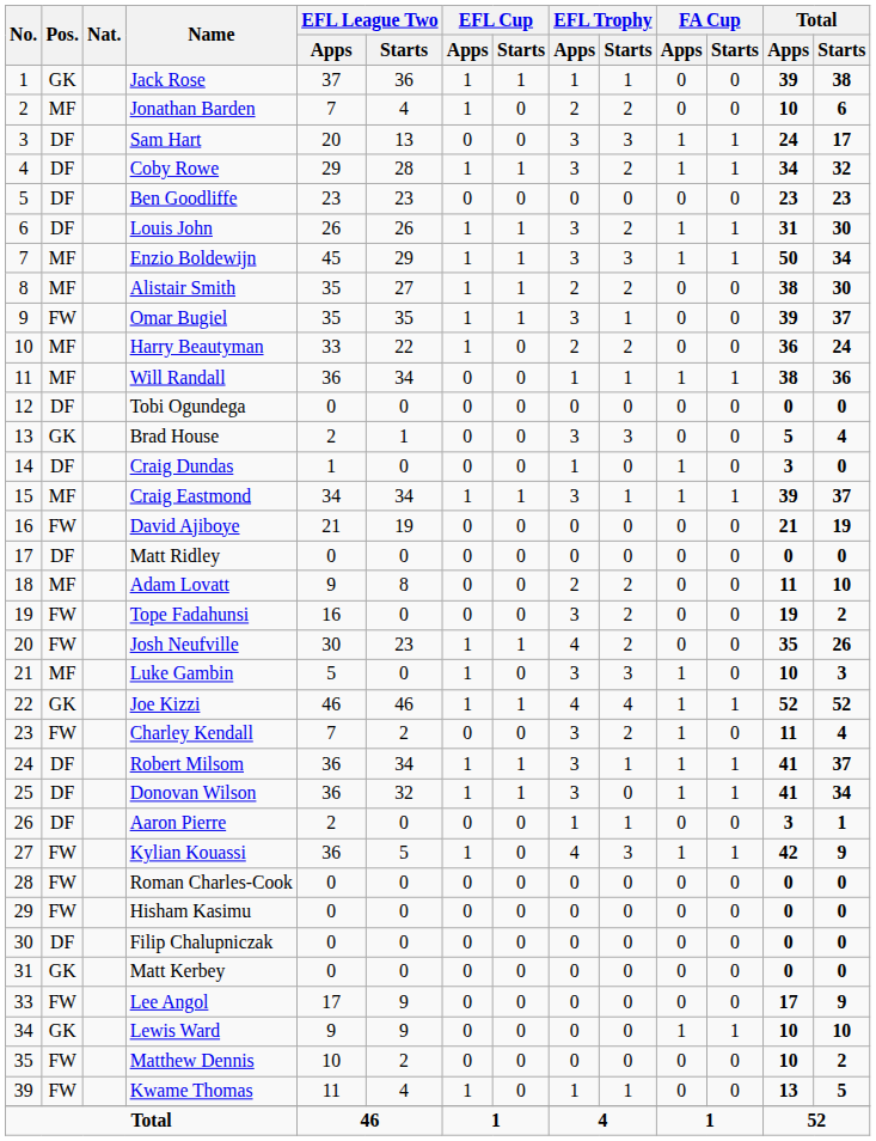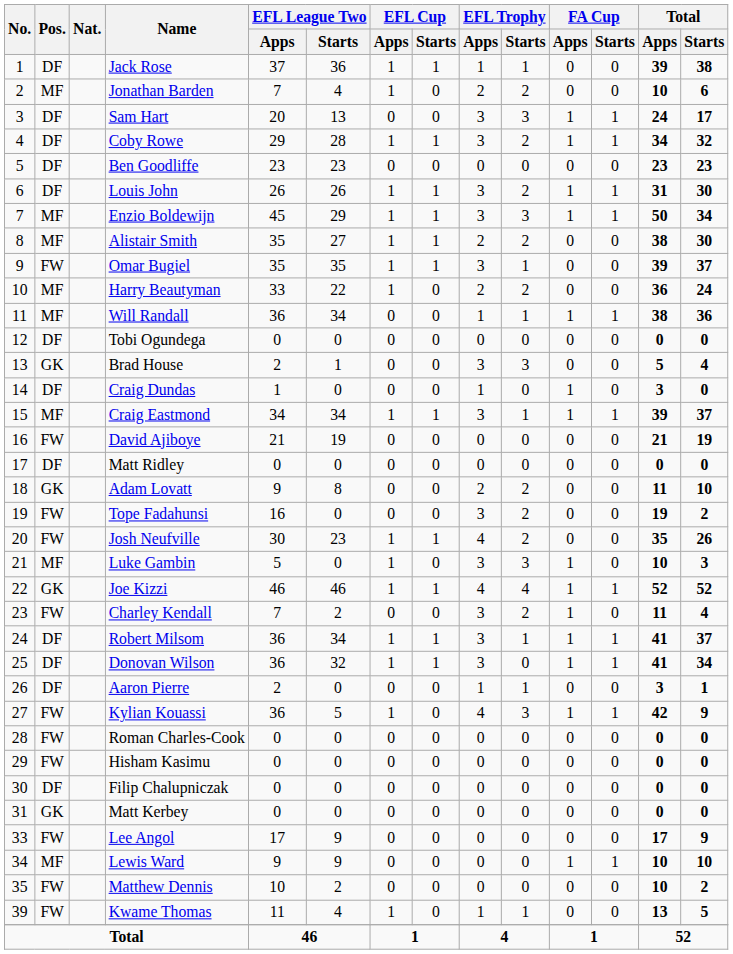 <table class="wikitable sortable" style="text-align:center">
 <tr>
 <th rowspan="2">No.</th>
 <th rowspan="2">Pos.</th>
 <th rowspan="2">Nat.</th>
 <th rowspan="2">Name</th>
 <th colspan="2"><a href='#'>EFL League Two</a></th>
 <th colspan="2"><a href='#'>EFL Cup</a></th>
 <th colspan="2"><a href='#'>EFL Trophy</a></th>
 <th colspan="2"><a href='#'>FA Cup</a></th>
 <th colspan="2">Total</th>
 </tr>
 <tr>
 <th>Apps</th>
 <th>Starts</th>
 <th>Apps</th>
 <th>Starts</th>
 <th>Apps</th>
 <th>Starts</th>
 <th>Apps</th>
 <th>Starts</th>
 <th>Apps</th>
 <th>Starts</th>
 </tr>
 <tr>
 <td>1</td>
-<td>GK</td>
+<td>DF</td>
 <td></td>
 <td align=left><a href='#'>Jack Rose</a></td>
 <td>37</td>
 <td>36</td>
 <td>1</td>
 <td>1</td>
 <td>1</td>
 <td>1</td>
 <td>0</td>
 <td>0</td>
 <td><strong>39</strong></td>
 <td><strong>38</strong></td>
 </tr>
 <tr>
 <td>2</td>
 <td>MF</td>
 <td></td>
 <td align=left><a href='#'>Jonathan Barden</a></td>
 <td>7</td>
 <td>4</td>
 <td>1</td>
 <td>0</td>
 <td>2</td>
 <td>2</td>
 <td>0</td>
 <td>0</td>
 <td><strong>10</strong></td>
 <td><strong>6</strong></td>
 </tr>
 <tr>
 <td>3</td>
 <td>DF</td>
 <td></td>
 <td align=left><a href='#'>Sam Hart</a></td>
 <td>20</td>
 <td>13</td>
 <td>0</td>
 <td>0</td>
 <td>3</td>
 <td>3</td>
 <td>1</td>
 <td>1</td>
 <td><strong>24</strong></td>
 <td><strong>17</strong></td>
 </tr>
 <tr>
 <td>4</td>
 <td>DF</td>
 <td></td>
 <td align=left><a href='#'>Coby Rowe</a></td>
 <td>29</td>
 <td>28</td>
 <td>1</td>
 <td>1</td>
 <td>3</td>
 <td>2</td>
 <td>1</td>
 <td>1</td>
 <td><strong>34</strong></td>
 <td><strong>32</strong></td>
 </tr>
 <tr>
 <td>5</td>
 <td>DF</td>
 <td></td>
 <td align=left><a href='#'>Ben Goodliffe</a></td>
 <td>23</td>
 <td>23</td>
 <td>0</td>
 <td>0</td>
 <td>0</td>
 <td>0</td>
 <td>0</td>
 <td>0</td>
 <td><strong>23</strong></td>
 <td><strong>23</strong></td>
 </tr>
 <tr>
 <td>6</td>
 <td>DF</td>
 <td></td>
 <td align=left><a href='#'>Louis John</a></td>
 <td>26</td>
 <td>26</td>
 <td>1</td>
 <td>1</td>
 <td>3</td>
 <td>2</td>
 <td>1</td>
 <td>1</td>
 <td><strong>31</strong></td>
 <td><strong>30</strong></td>
 </tr>
 <tr>
 <td>7</td>
 <td>MF</td>
 <td></td>
 <td align=left><a href='#'>Enzio Boldewijn</a></td>
 <td>45</td>
 <td>29</td>
 <td>1</td>
 <td>1</td>
 <td>3</td>
 <td>3</td>
 <td>1</td>
 <td>1</td>
 <td><strong>50</strong></td>
 <td><strong>34</strong></td>
 </tr>
 <tr>
 <td>8</td>
 <td>MF</td>
 <td></td>
 <td align=left><a href='#'>Alistair Smith</a></td>
 <td>35</td>
 <td>27</td>
 <td>1</td>
 <td>1</td>
 <td>2</td>
 <td>2</td>
 <td>0</td>
 <td>0</td>
 <td><strong>38</strong></td>
 <td><strong>30</strong></td>
 </tr>
 <tr>
 <td>9</td>
 <td>FW</td>
 <td></td>
 <td align=left><a href='#'>Omar Bugiel</a></td>
 <td>35</td>
 <td>35</td>
 <td>1</td>
 <td>1</td>
 <td>3</td>
 <td>1</td>
 <td>0</td>
 <td>0</td>
 <td><strong>39</strong></td>
 <td><strong>37</strong></td>
 </tr>
 <tr>
 <td>10</td>
 <td>MF</td>
 <td></td>
 <td align=left><a href='#'>Harry Beautyman</a></td>
 <td>33</td>
 <td>22</td>
 <td>1</td>
 <td>0</td>
 <td>2</td>
 <td>2</td>
 <td>0</td>
 <td>0</td>
 <td><strong>36</strong></td>
 <td><strong>24</strong></td>
 </tr>
 <tr>
 <td>11</td>
 <td>MF</td>
 <td></td>
 <td align=left><a href='#'>Will Randall</a></td>
 <td>36</td>
 <td>34</td>
 <td>0</td>
 <td>0</td>
 <td>1</td>
 <td>1</td>
 <td>1</td>
 <td>1</td>
 <td><strong>38</strong></td>
 <td><strong>36</strong></td>
 </tr>
 <tr>
 <td>12</td>
 <td>DF</td>
 <td></td>
 <td align=left>Tobi Ogundega</td>
 <td>0</td>
 <td>0</td>
 <td>0</td>
 <td>0</td>
 <td>0</td>
 <td>0</td>
 <td>0</td>
 <td>0</td>
 <td><strong>0</strong></td>
 <td><strong>0</strong></td>
 </tr>
 <tr>
 <td>13</td>
 <td>GK</td>
 <td></td>
 <td align=left>Brad House</td>
 <td>2</td>
 <td>1</td>
 <td>0</td>
 <td>0</td>
 <td>3</td>
 <td>3</td>
 <td>0</td>
 <td>0</td>
 <td><strong>5</strong></td>
 <td><strong>4</strong></td>
 </tr>
 <tr>
 <td>14</td>
 <td>DF</td>
 <td></td>
 <td align=left><a href='#'>Craig Dundas</a></td>
 <td>1</td>
 <td>0</td>
 <td>0</td>
 <td>0</td>
 <td>1</td>
 <td>0</td>
 <td>1</td>
 <td>0</td>
 <td><strong>3</strong></td>
 <td><strong>0</strong></td>
 </tr>
 <tr>
 <td>15</td>
 <td>MF</td>
 <td></td>
 <td align=left><a href='#'>Craig Eastmond</a></td>
 <td>34</td>
 <td>34</td>
 <td>1</td>
 <td>1</td>
 <td>3</td>
 <td>1</td>
 <td>1</td>
 <td>1</td>
 <td><strong>39</strong></td>
 <td><strong>37</strong></td>
 </tr>
 <tr>
 <td>16</td>
 <td>FW</td>
 <td></td>
 <td align=left><a href='#'>David Ajiboye</a></td>
 <td>21</td>
 <td>19</td>
 <td>0</td>
 <td>0</td>
 <td>0</td>
 <td>0</td>
 <td>0</td>
 <td>0</td>
 <td><strong>21</strong></td>
 <td><strong>19</strong></td>
 </tr>
 <tr>
 <td>17</td>
 <td>DF</td>
 <td></td>
 <td align=left>Matt Ridley</td>
 <td>0</td>
 <td>0</td>
 <td>0</td>
 <td>0</td>
 <td>0</td>
 <td>0</td>
 <td>0</td>
 <td>0</td>
 <td><strong>0</strong></td>
 <td><strong>0</strong></td>
 </tr>
 <tr>
 <td>18</td>
-<td>MF</td>
+<td>GK</td>
 <td></td>
 <td align=left><a href='#'>Adam Lovatt</a></td>
 <td>9</td>
 <td>8</td>
 <td>0</td>
 <td>0</td>
 <td>2</td>
 <td>2</td>
 <td>0</td>
 <td>0</td>
 <td><strong>11</strong></td>
 <td><strong>10</strong></td>
 </tr>
 <tr>
 <td>19</td>
 <td>FW</td>
 <td></td>
 <td align=left><a href='#'>Tope Fadahunsi</a></td>
 <td>16</td>
 <td>0</td>
 <td>0</td>
 <td>0</td>
 <td>3</td>
 <td>2</td>
 <td>0</td>
 <td>0</td>
 <td><strong>19</strong></td>
 <td><strong>2</strong></td>
 </tr>
 <tr>
 <td>20</td>
 <td>FW</td>
 <td></td>
 <td align=left><a href='#'>Josh Neufville</a></td>
 <td>30</td>
 <td>23</td>
 <td>1</td>
 <td>1</td>
 <td>4</td>
 <td>2</td>
 <td>0</td>
 <td>0</td>
 <td><strong>35</strong></td>
 <td><strong>26</strong></td>
 </tr>
 <tr>
 <td>21</td>
 <td>MF</td>
 <td></td>
 <td align=left><a href='#'>Luke Gambin</a></td>
 <td>5</td>
 <td>0</td>
 <td>1</td>
 <td>0</td>
 <td>3</td>
 <td>3</td>
 <td>1</td>
 <td>0</td>
 <td><strong>10</strong></td>
 <td><strong>3</strong></td>
 </tr>
 <tr>
 <td>22</td>
 <td>GK</td>
 <td></td>
 <td align=left><a href='#'>Joe Kizzi</a></td>
 <td>46</td>
 <td>46</td>
 <td>1</td>
 <td>1</td>
 <td>4</td>
 <td>4</td>
 <td>1</td>
 <td>1</td>
 <td><strong>52</strong></td>
 <td><strong>52</strong></td>
 </tr>
 <tr>
 <td>23</td>
 <td>FW</td>
 <td></td>
 <td align=left><a href='#'>Charley Kendall</a></td>
 <td>7</td>
 <td>2</td>
 <td>0</td>
 <td>0</td>
 <td>3</td>
 <td>2</td>
 <td>1</td>
 <td>0</td>
 <td><strong>11</strong></td>
 <td><strong>4</strong></td>
 </tr>
 <tr>
 <td>24</td>
 <td>DF</td>
 <td></td>
 <td align=left><a href='#'>Robert Milsom</a></td>
 <td>36</td>
 <td>34</td>
 <td>1</td>
 <td>1</td>
 <td>3</td>
 <td>1</td>
 <td>1</td>
 <td>1</td>
 <td><strong>41</strong></td>
 <td><strong>37</strong></td>
 </tr>
 <tr>
 <td>25</td>
 <td>DF</td>
 <td></td>
 <td align=left><a href='#'>Donovan Wilson</a></td>
 <td>36</td>
 <td>32</td>
 <td>1</td>
 <td>1</td>
 <td>3</td>
 <td>0</td>
 <td>1</td>
 <td>1</td>
 <td><strong>41</strong></td>
 <td><strong>34</strong></td>
 </tr>
 <tr>
 <td>26</td>
 <td>DF</td>
 <td></td>
 <td align=left><a href='#'>Aaron Pierre</a></td>
 <td>2</td>
 <td>0</td>
 <td>0</td>
 <td>0</td>
 <td>1</td>
 <td>1</td>
 <td>0</td>
 <td>0</td>
 <td><strong>3</strong></td>
 <td><strong>1</strong></td>
 </tr>
 <tr>
 <td>27</td>
 <td>FW</td>
 <td></td>
 <td align=left><a href='#'>Kylian Kouassi</a></td>
 <td>36</td>
 <td>5</td>
 <td>1</td>
 <td>0</td>
 <td>4</td>
 <td>3</td>
 <td>1</td>
 <td>1</td>
 <td><strong>42</strong></td>
 <td><strong>9</strong></td>
 </tr>
 <tr>
 <td>28</td>
 <td>FW</td>
 <td></td>
 <td align=left>Roman Charles-Cook</td>
 <td>0</td>
 <td>0</td>
 <td>0</td>
 <td>0</td>
 <td>0</td>
 <td>0</td>
 <td>0</td>
 <td>0</td>
 <td><strong>0</strong></td>
 <td><strong>0</strong></td>
 </tr>
 <tr>
 <td>29</td>
 <td>FW</td>
 <td></td>
 <td align=left>Hisham Kasimu</td>
 <td>0</td>
 <td>0</td>
 <td>0</td>
 <td>0</td>
 <td>0</td>
 <td>0</td>
 <td>0</td>
 <td>0</td>
 <td><strong>0</strong></td>
 <td><strong>0</strong></td>
 </tr>
 <tr>
 <td>30</td>
 <td>DF</td>
 <td></td>
 <td align=left>Filip Chalupniczak</td>
 <td>0</td>
 <td>0</td>
 <td>0</td>
 <td>0</td>
 <td>0</td>
 <td>0</td>
 <td>0</td>
 <td>0</td>
 <td><strong>0</strong></td>
 <td><strong>0</strong></td>
 </tr>
 <tr>
 <td>31</td>
 <td>GK</td>
 <td></td>
 <td align=left>Matt Kerbey</td>
 <td>0</td>
 <td>0</td>
 <td>0</td>
 <td>0</td>
 <td>0</td>
 <td>0</td>
 <td>0</td>
 <td>0</td>
 <td><strong>0</strong></td>
 <td><strong>0</strong></td>
 </tr>
 <tr>
 <td>33</td>
 <td>FW</td>
 <td></td>
 <td align=left><a href='#'>Lee Angol</a></td>
 <td>17</td>
 <td>9</td>
 <td>0</td>
 <td>0</td>
 <td>0</td>
 <td>0</td>
 <td>0</td>
 <td>0</td>
 <td><strong>17</strong></td>
 <td><strong>9</strong></td>
 </tr>
 <tr>
 <td>34</td>
-<td>GK</td>
+<td>MF</td>
 <td></td>
 <td align=left><a href='#'>Lewis Ward</a></td>
 <td>9</td>
 <td>9</td>
 <td>0</td>
 <td>0</td>
 <td>0</td>
 <td>0</td>
 <td>1</td>
 <td>1</td>
 <td><strong>10</strong></td>
 <td><strong>10</strong></td>
 </tr>
 <tr>
 <td>35</td>
 <td>FW</td>
 <td></td>
 <td align=left><a href='#'>Matthew Dennis</a></td>
 <td>10</td>
 <td>2</td>
 <td>0</td>
 <td>0</td>
 <td>0</td>
 <td>0</td>
 <td>0</td>
 <td>0</td>
 <td><strong>10</strong></td>
 <td><strong>2</strong></td>
 </tr>
 <tr>
 <td>39</td>
 <td>FW</td>
 <td></td>
 <td align=left><a href='#'>Kwame Thomas</a></td>
 <td>11</td>
 <td>4</td>
 <td>1</td>
 <td>0</td>
 <td>1</td>
 <td>1</td>
 <td>0</td>
 <td>0</td>
 <td><strong>13</strong></td>
 <td><strong>5</strong></td>
 </tr>
 <tr>
 </tr>
 <tr class="sortbottom">
 <td colspan=4><strong>Total</strong></td>
 <td colspan=2><strong>46</strong></td>
 <td colspan=2><strong>1</strong></td>
 <td colspan=2><strong>4</strong></td>
 <td colspan=2><strong>1</strong></td>
 <td colspan=2><strong>52</strong></td>
 </tr>
 </table>
